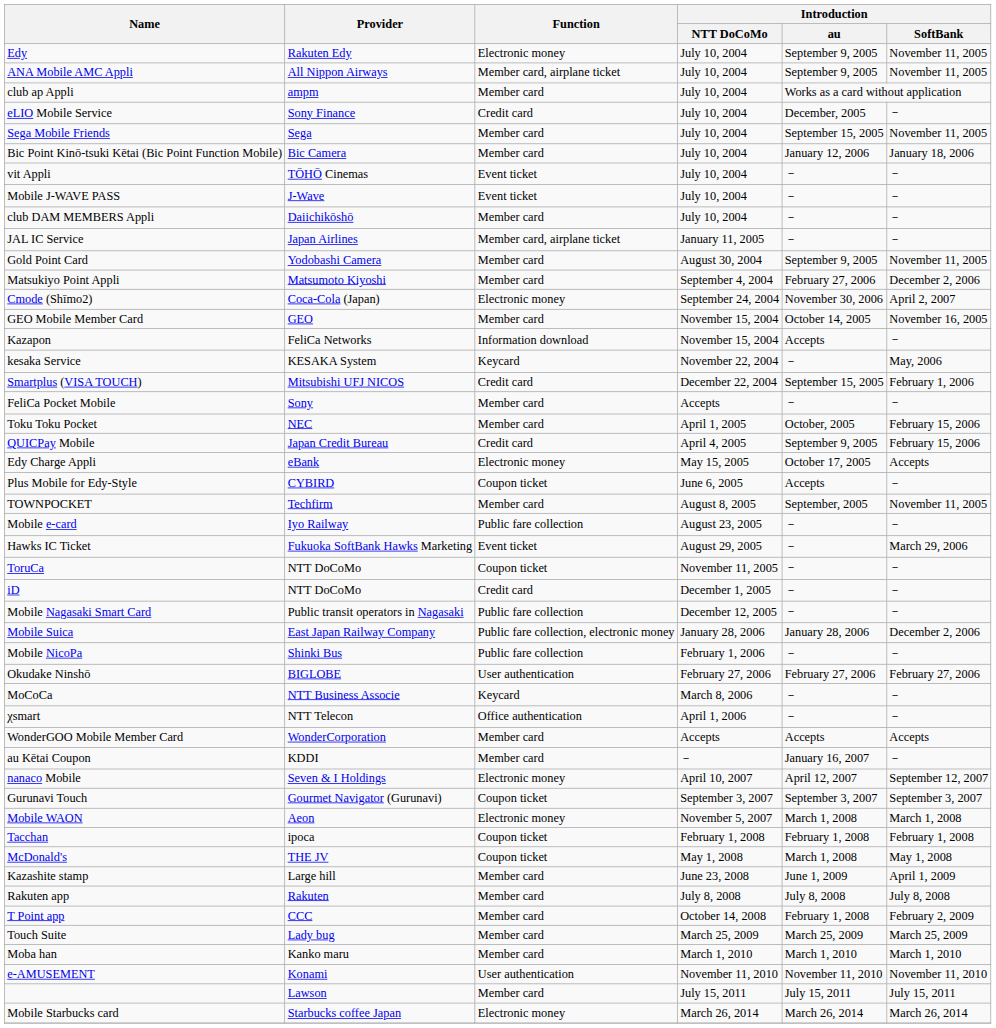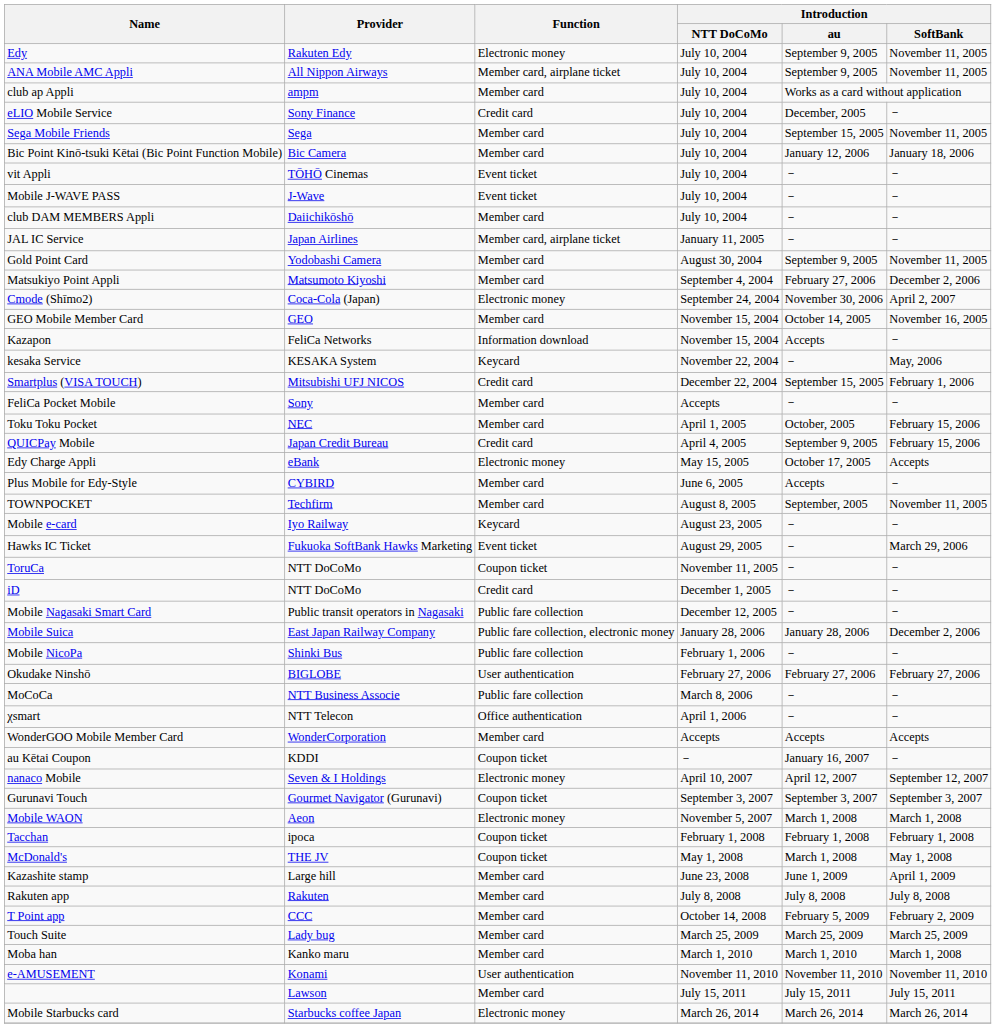 <table class="wikitable sortable">
 <tr>
 <th rowspan=2>Name</th>
 <th rowspan=2>Provider</th>
 <th rowspan=2>Function</th>
 <th colspan=3>Introduction</th>
 </tr>
 <tr>
 <th>NTT DoCoMo</th>
 <th>au</th>
 <th>SoftBank</th>
 </tr>
 <tr>
 <td><a href='#'>Edy</a></td>
 <td><a href='#'>Rakuten Edy</a></td>
 <td>Electronic money</td>
 <td>July 10, 2004</td>
 <td>September 9, 2005</td>
 <td>November 11, 2005</td>
 </tr>
 <tr>
 <td><a href='#'>ANA Mobile AMC Appli</a></td>
 <td><a href='#'>All Nippon Airways</a></td>
 <td>Member card, airplane ticket</td>
 <td>July 10, 2004</td>
 <td>September 9, 2005</td>
 <td>November 11, 2005</td>
 </tr>
 <tr>
 <td>club ap Appli</td>
 <td><a href='#'>ampm</a></td>
 <td>Member card</td>
 <td>July 10, 2004</td>
 <td colspan=2>Works as a card without application</td>
 </tr>
 <tr>
 <td><a href='#'>eLIO</a> Mobile Service</td>
 <td><a href='#'>Sony Finance</a></td>
 <td>Credit card</td>
 <td>July 10, 2004</td>
 <td>December, 2005</td>
 <td>－</td>
 </tr>
 <tr>
 <td><a href='#'>Sega Mobile Friends</a></td>
 <td><a href='#'>Sega</a></td>
 <td>Member card</td>
 <td>July 10, 2004</td>
 <td>September 15, 2005</td>
 <td>November 11, 2005</td>
 </tr>
 <tr>
 <td>Bic Point Kinō-tsuki Kētai (Bic Point Function Mobile)</td>
 <td><a href='#'>Bic Camera</a></td>
 <td>Member card</td>
 <td>July 10, 2004</td>
 <td>January 12, 2006</td>
 <td>January 18, 2006</td>
 </tr>
 <tr>
 <td>vit Appli</td>
 <td><a href='#'>TŌHŌ</a> Cinemas</td>
 <td>Event ticket</td>
 <td>July 10, 2004</td>
 <td>－</td>
 <td>－</td>
 </tr>
 <tr>
 <td>Mobile J-WAVE PASS</td>
 <td><a href='#'>J-Wave</a></td>
 <td>Event ticket</td>
 <td>July 10, 2004</td>
 <td>－</td>
 <td>－</td>
 </tr>
 <tr>
 <td>club DAM MEMBERS Appli</td>
 <td><a href='#'>Daiichikōshō</a></td>
 <td>Member card</td>
 <td>July 10, 2004</td>
 <td>－</td>
 <td>－</td>
 </tr>
 <tr>
 <td>JAL IC Service</td>
 <td><a href='#'>Japan Airlines</a></td>
 <td>Member card, airplane ticket</td>
 <td>January 11, 2005</td>
 <td>－</td>
 <td>－</td>
 </tr>
 <tr>
 <td>Gold Point Card</td>
 <td><a href='#'>Yodobashi Camera</a></td>
 <td>Member card</td>
 <td>August 30, 2004</td>
 <td>September 9, 2005</td>
 <td>November 11, 2005</td>
 </tr>
 <tr>
 <td>Matsukiyo Point Appli</td>
 <td><a href='#'>Matsumoto Kiyoshi</a></td>
 <td>Member card</td>
 <td>September 4, 2004</td>
 <td>February 27, 2006</td>
 <td>December 2, 2006</td>
 </tr>
 <tr>
 <td><a href='#'>Cmode</a> (Shīmo2)</td>
 <td><a href='#'>Coca-Cola</a> (Japan)</td>
 <td>Electronic money</td>
 <td>September 24, 2004</td>
 <td>November 30, 2006</td>
 <td>April 2, 2007</td>
 </tr>
 <tr>
 <td>GEO Mobile Member Card</td>
 <td><a href='#'>GEO</a></td>
 <td>Member card</td>
 <td>November 15, 2004</td>
 <td>October 14, 2005</td>
 <td>November 16, 2005</td>
 </tr>
 <tr>
 <td>Kazapon</td>
 <td>FeliCa Networks</td>
 <td>Information download</td>
 <td>November 15, 2004</td>
 <td>Accepts</td>
 <td>－</td>
 </tr>
 <tr>
 <td>kesaka Service</td>
 <td>KESAKA System</td>
 <td>Keycard</td>
 <td>November 22, 2004</td>
 <td>－</td>
 <td>May, 2006</td>
 </tr>
 <tr>
 <td><a href='#'>Smartplus</a> (<a href='#'>VISA TOUCH</a>)</td>
 <td><a href='#'>Mitsubishi UFJ NICOS</a></td>
 <td>Credit card</td>
 <td>December 22, 2004</td>
 <td>September 15, 2005</td>
 <td>February 1, 2006</td>
 </tr>
 <tr>
 <td>FeliCa Pocket Mobile</td>
 <td><a href='#'>Sony</a></td>
 <td>Member card</td>
 <td>Accepts</td>
 <td>－</td>
 <td>－</td>
 </tr>
 <tr>
 <td>Toku Toku Pocket</td>
 <td><a href='#'>NEC</a></td>
 <td>Member card</td>
 <td>April 1, 2005</td>
 <td>October, 2005</td>
 <td>February 15, 2006</td>
 </tr>
 <tr>
 <td><a href='#'>QUICPay</a> Mobile</td>
 <td><a href='#'>Japan Credit Bureau</a></td>
 <td>Credit card</td>
 <td>April 4, 2005</td>
 <td>September 9, 2005</td>
 <td>February 15, 2006</td>
 </tr>
 <tr>
 <td>Edy Charge Appli</td>
 <td><a href='#'>eBank</a></td>
 <td>Electronic money</td>
 <td>May 15, 2005</td>
 <td>October 17, 2005</td>
 <td>Accepts</td>
 </tr>
 <tr>
 <td>Plus Mobile for Edy-Style</td>
 <td><a href='#'>CYBIRD</a></td>
-<td>Coupon ticket</td>
+<td>Member card</td>
 <td>June 6, 2005</td>
 <td>Accepts</td>
 <td>－</td>
 </tr>
 <tr>
 <td>TOWNPOCKET</td>
 <td><a href='#'>Techfirm</a></td>
 <td>Member card</td>
 <td>August 8, 2005</td>
 <td>September, 2005</td>
 <td>November 11, 2005</td>
 </tr>
 <tr>
 <td>Mobile <a href='#'>e-card</a></td>
 <td><a href='#'>Iyo Railway</a></td>
-<td>Public fare collection</td>
+<td>Keycard</td>
 <td>August 23, 2005</td>
 <td>－</td>
 <td>－</td>
 </tr>
 <tr>
 <td>Hawks IC Ticket</td>
 <td><a href='#'>Fukuoka SoftBank Hawks</a> Marketing</td>
 <td>Event ticket</td>
 <td>August 29, 2005</td>
 <td>－</td>
 <td>March 29, 2006</td>
 </tr>
 <tr>
 <td><a href='#'>ToruCa</a></td>
 <td>NTT DoCoMo</td>
 <td>Coupon ticket</td>
 <td>November 11, 2005</td>
 <td>－</td>
 <td>－</td>
 </tr>
 <tr>
 <td><a href='#'>iD</a></td>
 <td>NTT DoCoMo</td>
 <td>Credit card</td>
 <td>December 1, 2005</td>
 <td>－</td>
 <td>－</td>
 </tr>
 <tr>
 <td>Mobile <a href='#'>Nagasaki Smart Card</a></td>
 <td>Public transit operators in <a href='#'>Nagasaki</a></td>
 <td>Public fare collection</td>
 <td>December 12, 2005</td>
 <td>－</td>
 <td>－</td>
 </tr>
 <tr>
 <td><a href='#'>Mobile Suica</a></td>
 <td><a href='#'>East Japan Railway Company</a></td>
 <td>Public fare collection, electronic money</td>
 <td>January 28, 2006</td>
 <td>January 28, 2006</td>
 <td>December 2, 2006</td>
 </tr>
 <tr>
 <td>Mobile <a href='#'>NicoPa</a></td>
 <td><a href='#'>Shinki Bus</a></td>
 <td>Public fare collection</td>
 <td>February 1, 2006</td>
 <td>－</td>
 <td>－</td>
 </tr>
 <tr>
 <td>Okudake Ninshō</td>
 <td><a href='#'>BIGLOBE</a></td>
 <td>User authentication</td>
 <td>February 27, 2006</td>
 <td>February 27, 2006</td>
 <td>February 27, 2006</td>
 </tr>
 <tr>
 <td>MoCoCa</td>
 <td><a href='#'>NTT Business Associe</a></td>
-<td>Keycard</td>
+<td>Public fare collection</td>
 <td>March 8, 2006</td>
 <td>－</td>
 <td>－</td>
 </tr>
 <tr>
 <td>χsmart</td>
 <td>NTT Telecon</td>
 <td>Office authentication</td>
 <td>April 1, 2006</td>
 <td>－</td>
 <td>－</td>
 </tr>
 <tr>
 <td>WonderGOO Mobile Member Card</td>
 <td><a href='#'>WonderCorporation</a></td>
 <td>Member card</td>
 <td>Accepts</td>
 <td>Accepts</td>
 <td>Accepts</td>
 </tr>
 <tr>
 <td>au Kētai Coupon</td>
 <td>KDDI</td>
-<td>Member card</td>
+<td>Coupon ticket</td>
 <td>－</td>
 <td>January 16, 2007</td>
 <td>－</td>
 </tr>
 <tr>
 <td><a href='#'>nanaco</a> Mobile</td>
 <td><a href='#'>Seven & I Holdings</a></td>
 <td>Electronic money</td>
 <td>April 10, 2007</td>
 <td>April 12, 2007</td>
 <td>September 12, 2007</td>
 </tr>
 <tr>
 <td>Gurunavi Touch</td>
 <td><a href='#'>Gourmet Navigator</a> (Gurunavi)</td>
 <td>Coupon ticket</td>
 <td>September 3, 2007</td>
 <td>September 3, 2007</td>
 <td>September 3, 2007</td>
 </tr>
 <tr>
 <td><a href='#'>Mobile WAON</a></td>
 <td><a href='#'>Aeon</a></td>
 <td>Electronic money</td>
 <td>November 5, 2007</td>
 <td>March 1, 2008</td>
 <td>March 1, 2008</td>
 </tr>
 <tr>
 <td><a href='#'>Tacchan</a></td>
 <td>ipoca</td>
 <td>Coupon ticket</td>
 <td>February 1, 2008</td>
 <td>February 1, 2008</td>
 <td>February 1, 2008</td>
 </tr>
 <tr>
 <td><a href='#'>McDonald's</a></td>
 <td><a href='#'>THE JV</a></td>
 <td>Coupon ticket</td>
 <td>May 1, 2008</td>
 <td>March 1, 2008</td>
 <td>May 1, 2008</td>
 </tr>
 <tr>
 <td>Kazashite stamp</td>
 <td>Large hill</td>
 <td nowrap>Member card</td>
 <td>June 23, 2008</td>
 <td>June 1, 2009</td>
 <td>April 1, 2009</td>
 </tr>
 <tr>
 <td>Rakuten app</td>
 <td><a href='#'>Rakuten</a></td>
 <td>Member card</td>
 <td>July 8, 2008</td>
 <td>July 8, 2008</td>
 <td>July 8, 2008</td>
 </tr>
 <tr>
 <td><a href='#'>T Point app</a></td>
 <td><a href='#'>CCC</a></td>
 <td>Member card</td>
 <td>October 14, 2008</td>
-<td>February 1, 2008</td>
+<td>February 5, 2009</td>
 <td>February 2, 2009</td>
 </tr>
 <tr>
 <td>Touch Suite</td>
 <td><a href='#'>Lady bug</a></td>
 <td>Member card</td>
 <td>March 25, 2009</td>
 <td>March 25, 2009</td>
 <td>March 25, 2009</td>
 </tr>
 <tr>
 <td>Moba han</td>
 <td>Kanko maru</td>
 <td>Member card</td>
 <td>March 1, 2010</td>
 <td>March 1, 2010</td>
-<td>March 1, 2010</td>
+<td>March 1, 2008</td>
 </tr>
 <tr>
 <td><a href='#'>e-AMUSEMENT</a></td>
 <td><a href='#'>Konami</a></td>
 <td>User authentication</td>
 <td>November 11, 2010</td>
 <td>November 11, 2010</td>
 <td>November 11, 2010</td>
 </tr>
 <tr>
 <td></td>
 <td><a href='#'>Lawson</a></td>
 <td>Member card</td>
 <td>July 15, 2011</td>
 <td>July 15, 2011</td>
 <td>July 15, 2011</td>
 </tr>
 <tr>
 <td>Mobile Starbucks card</td>
 <td><a href='#'>Starbucks coffee Japan</a></td>
 <td>Electronic money</td>
 <td>March 26, 2014</td>
 <td>March 26, 2014</td>
 <td>March 26, 2014</td>
 </tr>
 <tr>
 </tr>
 </table>
